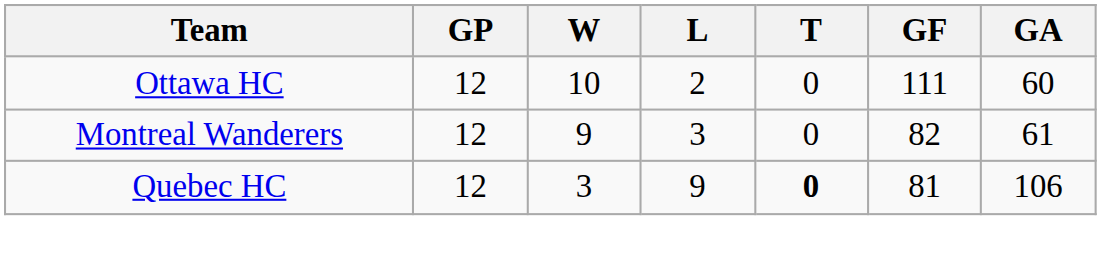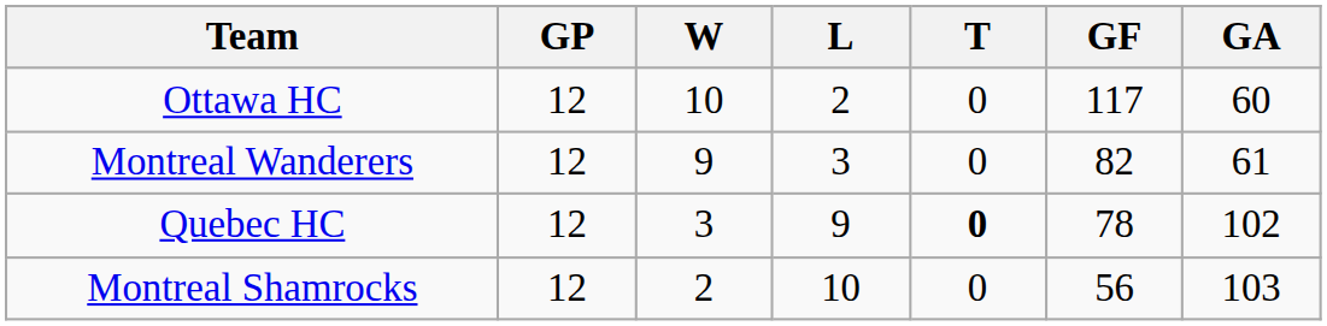 <table class="wikitable" style="text-align:center;">
 <tr>
 <th style="width:12em">Team</th>
 <th style="width:3em">GP</th>
 <th style="width:3em">W</th>
 <th style="width:3em">L</th>
 <th style="width:3em">T</th>
 <th style="width:3em">GF</th>
 <th style="width:3em">GA</th>
 </tr>
 <tr>
 <td><a href='#'>Ottawa HC</a></td>
 <td>12</td>
 <td>10</td>
 <td>2</td>
 <td>0</td>
-<td>111</td>
+<td>117</td>
 <td>60</td>
 </tr>
 <tr>
 <td><a href='#'>Montreal Wanderers</a></td>
 <td>12</td>
 <td>9</td>
 <td>3</td>
 <td>0</td>
 <td>82</td>
 <td>61</td>
 </tr>
 <tr>
 <td><a href='#'>Quebec HC</a></td>
 <td>12</td>
 <td>3</td>
 <td>9</td>
 <td><strong>0</strong></td>
-<td>81</td>
-<td>106</td>
+<td>78</td>
+<td>102</td>
+</tr>
+<tr>
+<td><a href='#'>Montreal Shamrocks</a></td>
+<td>12</td>
+<td>2</td>
+<td>10</td>
+<td>0</td>
+<td>56</td>
+<td>103</td>
 </tr>
 </table>
